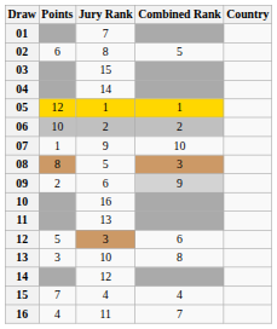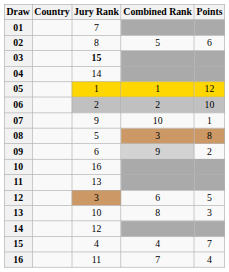 <table class="sortable wikitable collapsible plainrowheaders" style="text-align:center;">
 <tr>
 <th scope="col">Draw</th>
-<th scope="col">Points</th>
+<th scope="col">Country</th>
 <th scope="col">Jury Rank</th>
 <th scope="col">Combined Rank</th>
-<th scope="col">Country</th>
+<th scope="col">Points</th>
 </tr>
 <tr>
 <th scope="row" style="text-align:center;">01</th>
-<td style="background:#AAAAAA;"></td>
+<td style="text-align:left;"></td>
 <td>7</td>
 <td style="background:#AAAAAA;"></td>
-<td style="text-align:left;"></td>
+<td style="background:#AAAAAA;"></td>
 </tr>
 <tr>
 <th scope="row" style="text-align:center;">02</th>
-<td>6</td>
+<td style="text-align:left;"></td>
 <td>8</td>
 <td>5</td>
-<td style="text-align:left;"></td>
+<td>6</td>
 </tr>
 <tr>
 <th scope="row" style="text-align:center;">03</th>
+<td style="text-align:left;"></td>
+<td><strong>15</strong></td>
 <td style="background:#AAAAAA;"></td>
-<td>15</td>
 <td style="background:#AAAAAA;"></td>
-<td style="text-align:left;"></td>
 </tr>
 <tr>
 <th scope="row" style="text-align:center;">04</th>
-<td style="background:#AAAAAA;"></td>
+<td style="text-align:left;"></td>
 <td>14</td>
 <td style="background:#AAAAAA;"></td>
-<td style="text-align:left;"></td>
+<td style="background:#AAAAAA;"></td>
 </tr>
 <tr>
 <th scope="row" style="text-align:center;">05</th>
-<td style="background:gold;">12</td>
+<td style="text-align:left;"></td>
 <td style="background:gold;">1</td>
 <td style="background:gold;">1</td>
-<td style="text-align:left;"></td>
+<td style="background:gold;">12</td>
 </tr>
 <tr>
 <th scope="row" style="text-align:center;">06</th>
-<td style="background:silver;">10</td>
+<td style="text-align:left;"></td>
 <td style="background:silver;">2</td>
 <td style="background:silver;">2</td>
-<td style="text-align:left;"></td>
+<td style="background:silver;">10</td>
 </tr>
 <tr>
 <th scope="row" style="text-align:center;">07</th>
-<td>1</td>
+<td style="text-align:left;"></td>
 <td>9</td>
 <td>10</td>
-<td style="text-align:left;"></td>
+<td>1</td>
 </tr>
 <tr>
 <th scope="row" style="text-align:center;">08</th>
-<td style="background:#CC9966;">8</td>
+<td style="text-align:left;"></td>
 <td>5</td>
 <td style="background:#CC9966;">3</td>
-<td style="text-align:left;"></td>
+<td style="background:#CC9966;">8</td>
 </tr>
 <tr>
 <th scope="row" style="text-align:center;">09</th>
-<td>2</td>
+<td style="text-align:left;"></td>
 <td>6</td>
 <td style="background: lightgrey;">9</td>
-<td style="text-align:left;"></td>
+<td>2</td>
 </tr>
 <tr>
 <th scope="row" style="text-align:center;">10</th>
-<td style="background:#AAAAAA;"></td>
+<td style="text-align:left;"></td>
 <td>16</td>
 <td style="background:#AAAAAA;"></td>
-<td style="text-align:left;"></td>
+<td style="background:#AAAAAA;"></td>
 </tr>
 <tr>
 <th scope="row" style="text-align:center;">11</th>
-<td style="background:#AAAAAA;"></td>
+<td style="text-align:left;"></td>
 <td>13</td>
 <td style="background:#AAAAAA;"></td>
-<td style="text-align:left;"></td>
+<td style="background:#AAAAAA;"></td>
 </tr>
 <tr>
 <th scope="row" style="text-align:center;">12</th>
-<td>5</td>
+<td style="text-align:left;"></td>
 <td style="background:#CC9966;">3</td>
 <td>6</td>
-<td style="text-align:left;"></td>
+<td>5</td>
 </tr>
 <tr>
 <th scope="row" style="text-align:center;">13</th>
-<td>3</td>
+<td style="text-align:left;"></td>
 <td>10</td>
 <td>8</td>
-<td style="text-align:left;"></td>
+<td>3</td>
 </tr>
 <tr>
 <th scope="row" style="text-align:center;">14</th>
-<td style="background:#AAAAAA;"></td>
+<td style="text-align:left;"></td>
 <td>12</td>
 <td style="background:#AAAAAA;"></td>
-<td style="text-align:left;"></td>
+<td style="background:#AAAAAA;"></td>
 </tr>
 <tr>
 <th scope="row" style="text-align:center;">15</th>
-<td>7</td>
+<td style="text-align:left;"></td>
 <td>4</td>
 <td>4</td>
-<td style="text-align:left;"></td>
+<td>7</td>
 </tr>
 <tr>
 <th scope="row" style="text-align:center;">16</th>
-<td>4</td>
+<td style="text-align:left;"></td>
 <td>11</td>
 <td>7</td>
-<td style="text-align:left;"></td>
+<td>4</td>
 </tr>
 </table>
